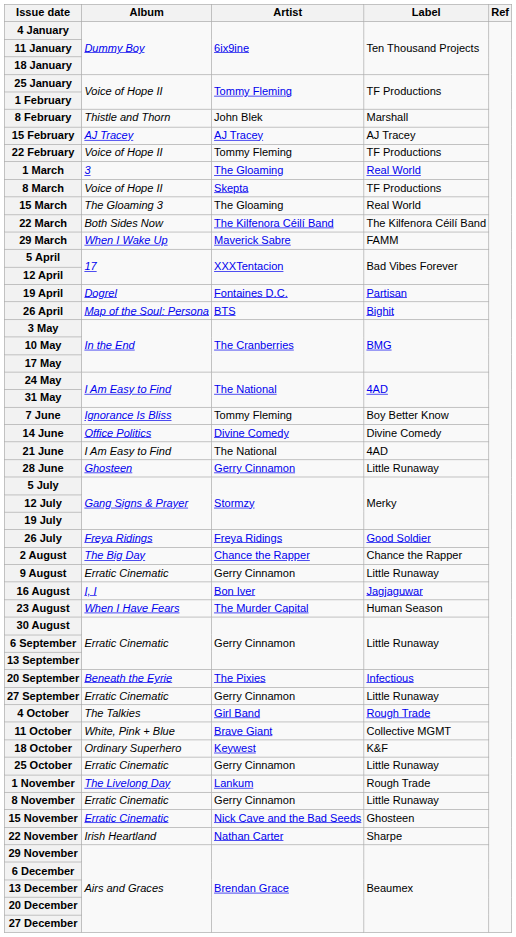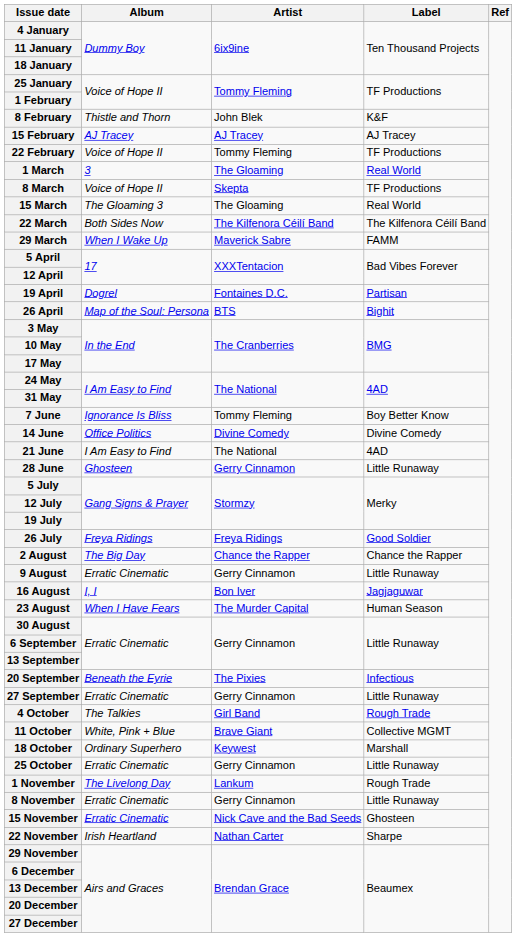 <table class="wikitable plainrowheaders" style="text-align:left">
 <tr>
 <th scope="col">Issue date</th>
 <th scope="col">Album</th>
 <th scope="col">Artist</th>
 <th scope="col">Label</th>
 <th scope="col">Ref</th>
 </tr>
 <tr>
 <th scope="row">4 January</th>
 <td rowspan="3"><em><a href='#'>Dummy Boy</a></em></td>
 <td rowspan="3"><a href='#'>6ix9ine</a></td>
 <td rowspan="3">Ten Thousand Projects</td>
 <td rowspan="52"></td>
 </tr>
 <tr>
 <th scope="row">11 January</th>
 </tr>
 <tr>
 <th scope="row">18 January</th>
 </tr>
 <tr>
 <th scope="row">25 January</th>
 <td rowspan="2"><em>Voice of Hope II</em></td>
 <td rowspan="2"><a href='#'>Tommy Fleming</a></td>
 <td rowspan="2">TF Productions</td>
 </tr>
 <tr>
 <th scope="row">1 February</th>
 </tr>
 <tr>
 <th scope="row">8 February</th>
 <td><em>Thistle and Thorn</em></td>
 <td>John Blek</td>
-<td>Marshall</td>
+<td>K&F</td>
 </tr>
 <tr>
 <th scope="row">15 February</th>
 <td><em><a href='#'>AJ Tracey</a></em></td>
 <td><a href='#'>AJ Tracey</a></td>
 <td>AJ Tracey</td>
 </tr>
 <tr>
 <th scope="row">22 February</th>
 <td><em>Voice of Hope II</em></td>
 <td>Tommy Fleming</td>
 <td>TF Productions</td>
 </tr>
 <tr>
 <th scope="row">1 March</th>
 <td><em><a href='#'>3</a></em></td>
 <td><a href='#'>The Gloaming</a></td>
 <td><a href='#'>Real World</a></td>
 </tr>
 <tr>
 <th scope="row">8 March</th>
 <td><em>Voice of Hope II</em></td>
 <td><a href='#'>Skepta</a></td>
 <td>TF Productions</td>
 </tr>
 <tr>
 <th scope="row">15 March</th>
 <td><em>The Gloaming 3</em></td>
 <td>The Gloaming</td>
 <td>Real World</td>
 </tr>
 <tr>
 <th scope="row">22 March</th>
 <td><em>Both Sides Now</em></td>
 <td><a href='#'>The Kilfenora Céilí Band</a></td>
 <td>The Kilfenora Céilí Band</td>
 </tr>
 <tr>
 <th scope="row">29 March</th>
 <td><em><a href='#'>When I Wake Up</a></em></td>
 <td><a href='#'>Maverick Sabre</a></td>
 <td>FAMM</td>
 </tr>
 <tr>
 <th scope="row">5 April</th>
 <td rowspan="2"><em><a href='#'>17</a></em></td>
 <td rowspan="2"><a href='#'>XXXTentacion</a></td>
 <td rowspan="2">Bad Vibes Forever</td>
 </tr>
 <tr>
 <th scope="row">12 April</th>
 </tr>
 <tr>
 <th scope="row">19 April</th>
 <td><em><a href='#'>Dogrel</a></em></td>
 <td><a href='#'>Fontaines D.C.</a></td>
 <td><a href='#'>Partisan</a></td>
 </tr>
 <tr>
 <th scope="row">26 April</th>
 <td><em><a href='#'>Map of the Soul: Persona</a></em></td>
 <td><a href='#'>BTS</a></td>
 <td><a href='#'>Bighit</a></td>
 </tr>
 <tr>
 <th scope="row">3 May</th>
 <td rowspan="3"><em><a href='#'>In the End</a></em></td>
 <td rowspan="3"><a href='#'>The Cranberries</a></td>
 <td rowspan="3"><a href='#'>BMG</a></td>
 </tr>
 <tr>
 <th scope="row">10 May</th>
 </tr>
 <tr>
 <th scope="row">17 May</th>
 </tr>
 <tr>
 <th scope="row">24 May</th>
 <td rowspan="2"><em><a href='#'>I Am Easy to Find</a></em></td>
 <td rowspan="2"><a href='#'>The National</a></td>
 <td rowspan="2"><a href='#'>4AD</a></td>
 </tr>
 <tr>
 <th scope="row">31 May</th>
 </tr>
 <tr>
 <th scope="row">7 June</th>
 <td><em><a href='#'>Ignorance Is Bliss</a></em></td>
 <td>Tommy Fleming</td>
 <td>Boy Better Know</td>
 </tr>
 <tr>
 <th scope="row">14 June</th>
 <td><em><a href='#'>Office Politics</a></em></td>
 <td><a href='#'>Divine Comedy</a></td>
 <td>Divine Comedy</td>
 </tr>
 <tr>
 <th scope="row">21 June</th>
 <td><em>I Am Easy to Find</em></td>
 <td>The National</td>
 <td>4AD</td>
 </tr>
 <tr>
 <th scope="row">28 June</th>
 <td><em><a href='#'>Ghosteen</a></em></td>
 <td><a href='#'>Gerry Cinnamon</a></td>
 <td>Little Runaway</td>
 </tr>
 <tr>
 <th scope="row">5 July</th>
 <td rowspan="3"><em><a href='#'>Gang Signs & Prayer</a></em></td>
 <td rowspan="3"><a href='#'>Stormzy</a></td>
 <td rowspan="3">Merky</td>
 </tr>
 <tr>
 <th scope="row">12 July</th>
 </tr>
 <tr>
 <th scope="row">19 July</th>
 </tr>
 <tr>
 <th scope="row">26 July</th>
 <td><em><a href='#'>Freya Ridings</a></em></td>
 <td><a href='#'>Freya Ridings</a></td>
 <td><a href='#'>Good Soldier</a></td>
 </tr>
 <tr>
 <th scope="row">2 August</th>
 <td><em><a href='#'>The Big Day</a></em></td>
 <td><a href='#'>Chance the Rapper</a></td>
 <td>Chance the Rapper</td>
 </tr>
 <tr>
 <th scope="row">9 August</th>
 <td><em>Erratic Cinematic</em></td>
 <td>Gerry Cinnamon</td>
 <td>Little Runaway</td>
 </tr>
 <tr>
 <th scope="row">16 August</th>
 <td><em><a href='#'>I, I</a></em></td>
 <td><a href='#'>Bon Iver</a></td>
 <td><a href='#'>Jagjaguwar</a></td>
 </tr>
 <tr>
 <th scope="row">23 August</th>
 <td><em><a href='#'>When I Have Fears</a></em></td>
 <td><a href='#'>The Murder Capital</a></td>
 <td>Human Season</td>
 </tr>
 <tr>
 <th scope="row">30 August</th>
 <td rowspan="3"><em>Erratic Cinematic</em></td>
 <td rowspan="3">Gerry Cinnamon</td>
 <td rowspan="3">Little Runaway</td>
 </tr>
 <tr>
 <th scope="row">6 September</th>
 </tr>
 <tr>
 <th scope="row">13 September</th>
 </tr>
 <tr>
 <th scope="row">20 September</th>
 <td><em><a href='#'>Beneath the Eyrie</a></em></td>
 <td><a href='#'>The Pixies</a></td>
 <td><a href='#'>Infectious</a></td>
 </tr>
 <tr>
 <th scope="row">27 September</th>
 <td><em>Erratic Cinematic</em></td>
 <td>Gerry Cinnamon</td>
 <td>Little Runaway</td>
 </tr>
 <tr>
 <th scope="row">4 October</th>
 <td><em>The Talkies</em></td>
 <td><a href='#'>Girl Band</a></td>
 <td><a href='#'>Rough Trade</a></td>
 </tr>
 <tr>
 <th scope="row">11 October</th>
 <td><em>White, Pink + Blue</em></td>
 <td><a href='#'>Brave Giant</a></td>
 <td>Collective MGMT</td>
 </tr>
 <tr>
 <th scope="row">18 October</th>
 <td><em>Ordinary Superhero</em></td>
 <td><a href='#'>Keywest</a></td>
-<td>K&F</td>
+<td>Marshall</td>
 </tr>
 <tr>
 <th scope="row">25 October</th>
 <td><em>Erratic Cinematic</em></td>
 <td>Gerry Cinnamon</td>
 <td>Little Runaway</td>
 </tr>
 <tr>
 <th scope="row">1 November</th>
 <td><em><a href='#'>The Livelong Day</a></em></td>
 <td><a href='#'>Lankum</a></td>
 <td>Rough Trade</td>
 </tr>
 <tr>
 <th scope="row">8 November</th>
 <td><em>Erratic Cinematic</em></td>
 <td>Gerry Cinnamon</td>
 <td>Little Runaway</td>
 </tr>
 <tr>
 <th scope="row">15 November</th>
 <td><em><a href='#'>Erratic Cinematic</a></em></td>
 <td><a href='#'>Nick Cave and the Bad Seeds</a></td>
 <td>Ghosteen</td>
 </tr>
 <tr>
 <th scope="row">22 November</th>
 <td><em>Irish Heartland</em></td>
 <td><a href='#'>Nathan Carter</a></td>
 <td>Sharpe</td>
 </tr>
 <tr>
 <th scope="row">29 November</th>
 <td rowspan="5"><em>Airs and Graces</em></td>
 <td rowspan="5"><a href='#'>Brendan Grace</a></td>
 <td rowspan="5">Beaumex</td>
 </tr>
 <tr>
 <th scope="row">6 December</th>
 </tr>
 <tr>
 <th scope="row">13 December</th>
 </tr>
 <tr>
 <th scope="row">20 December</th>
 </tr>
 <tr>
 <th scope="row">27 December</th>
 </tr>
 </table>
